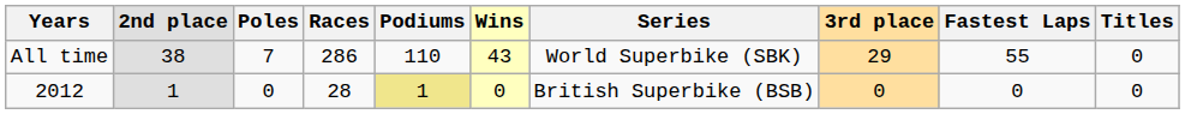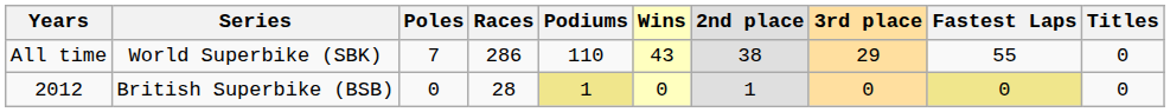 <table class="wikitable" style="font-size: 90%; text-align: center">
 <tr>
 <th>Years</th>
-<td style="background:#DFDFDF;"><strong>2nd place</strong></td>
+<th>Series</th>
 <th>Poles</th>
 <th>Races</th>
 <th>Podiums</th>
 <td style="background:#ffffbf;"><strong>Wins</strong></td>
-<th>Series</th>
+<td style="background:#DFDFDF;"><strong>2nd place</strong></td>
 <td style="background:#FFDF9F;"><strong>3rd place</strong></td>
 <th>Fastest Laps</th>
 <th>Titles</th>
 </tr>
 <tr>
 <td>All time</td>
-<td style="background:#DFDFDF;">38</td>
+<td>World Superbike (SBK)</td>
 <td>7</td>
 <td>286</td>
 <td>110</td>
 <td style="background:#ffffbf;">43</td>
-<td>World Superbike (SBK)</td>
+<td style="background:#DFDFDF;">38</td>
 <td style="background:#FFDF9F;">29</td>
 <td>55</td>
 <td>0</td>
 </tr>
 <tr>
 <td>2012</td>
-<td style="background:#DFDFDF;">1</td>
+<td>British Superbike (BSB)</td>
 <td>0</td>
 <td>28</td>
 <td style="background: khaki;">1</td>
 <td style="background:#ffffbf;">0</td>
-<td>British Superbike (BSB)</td>
+<td style="background:#DFDFDF;">1</td>
 <td style="background:#FFDF9F;">0</td>
-<td>0</td>
+<td style="background: khaki;">0</td>
 <td>0</td>
 </tr>
 </table>
